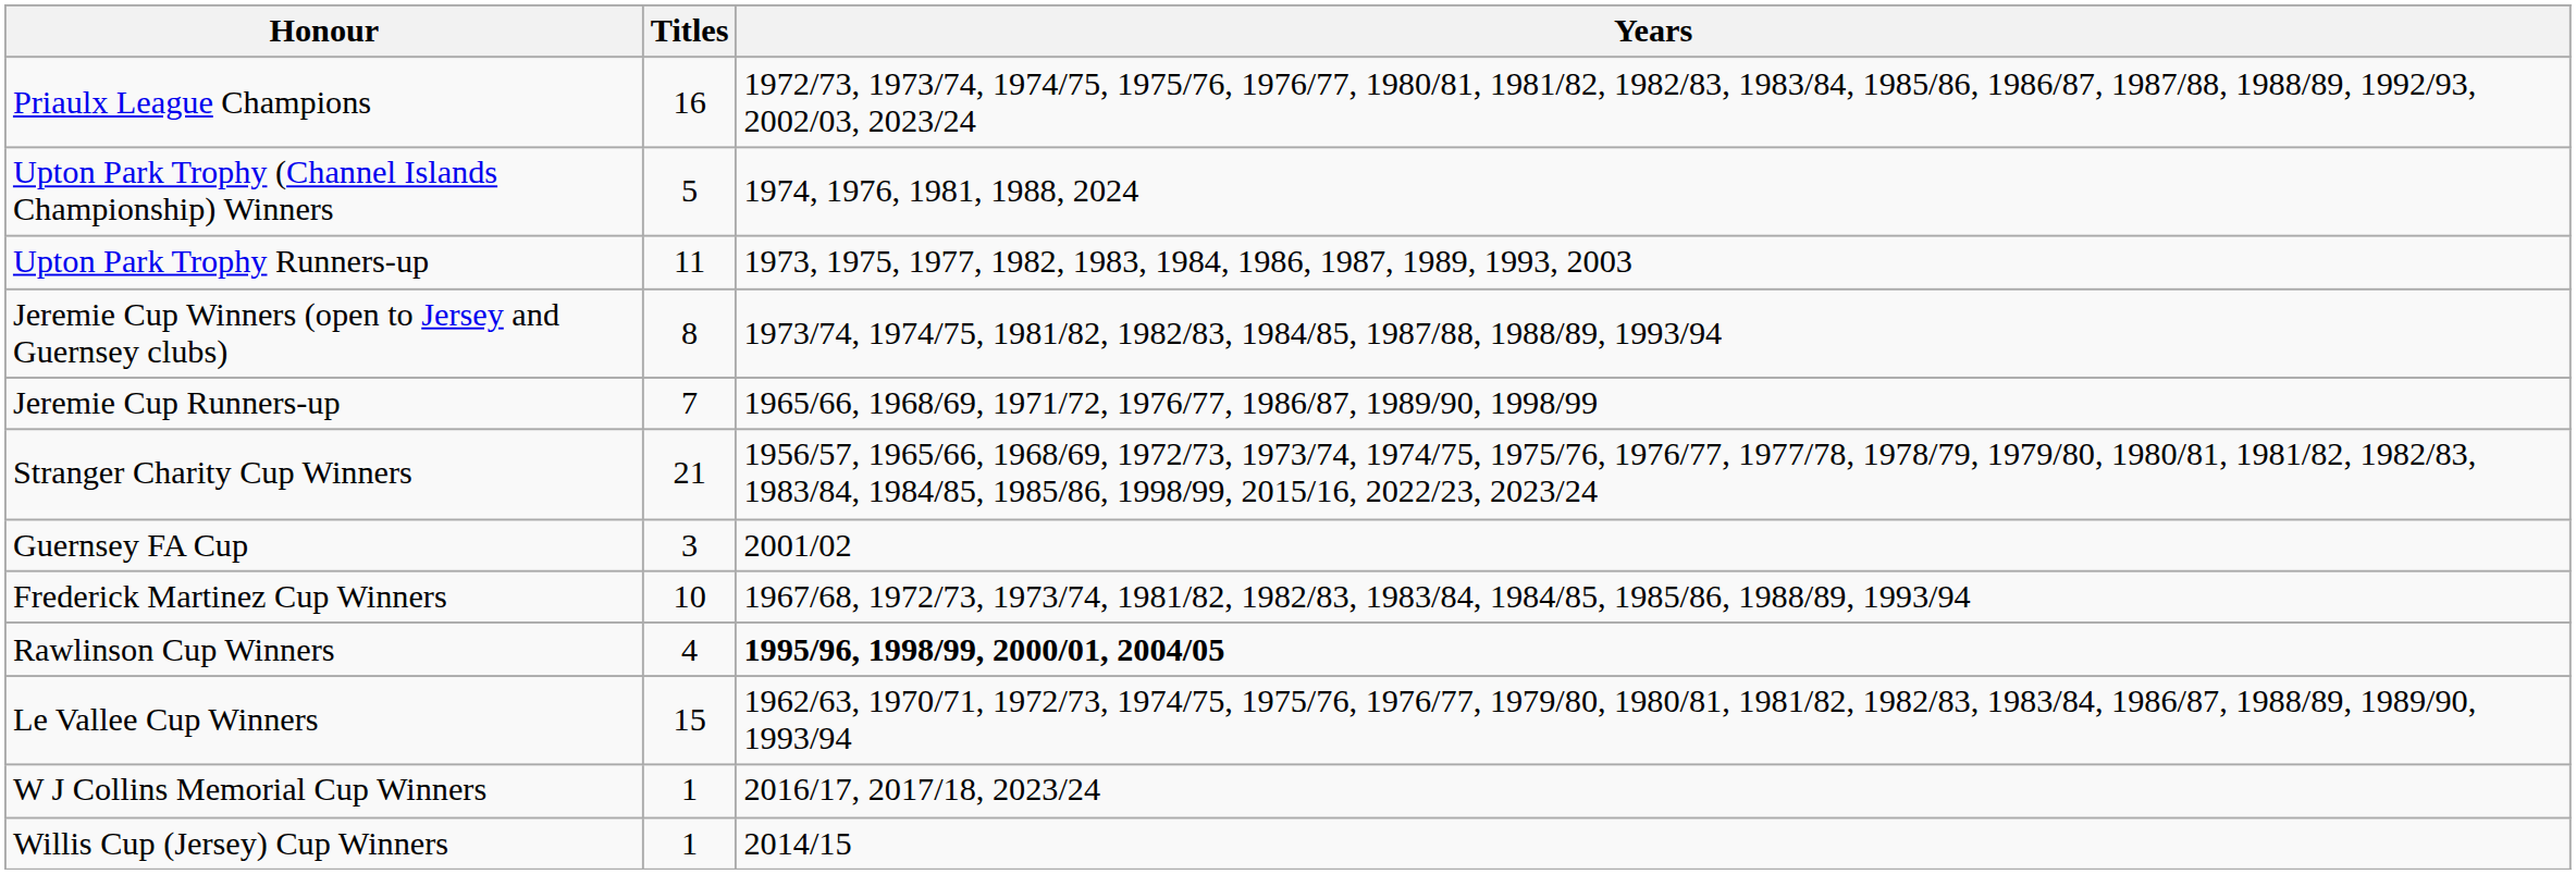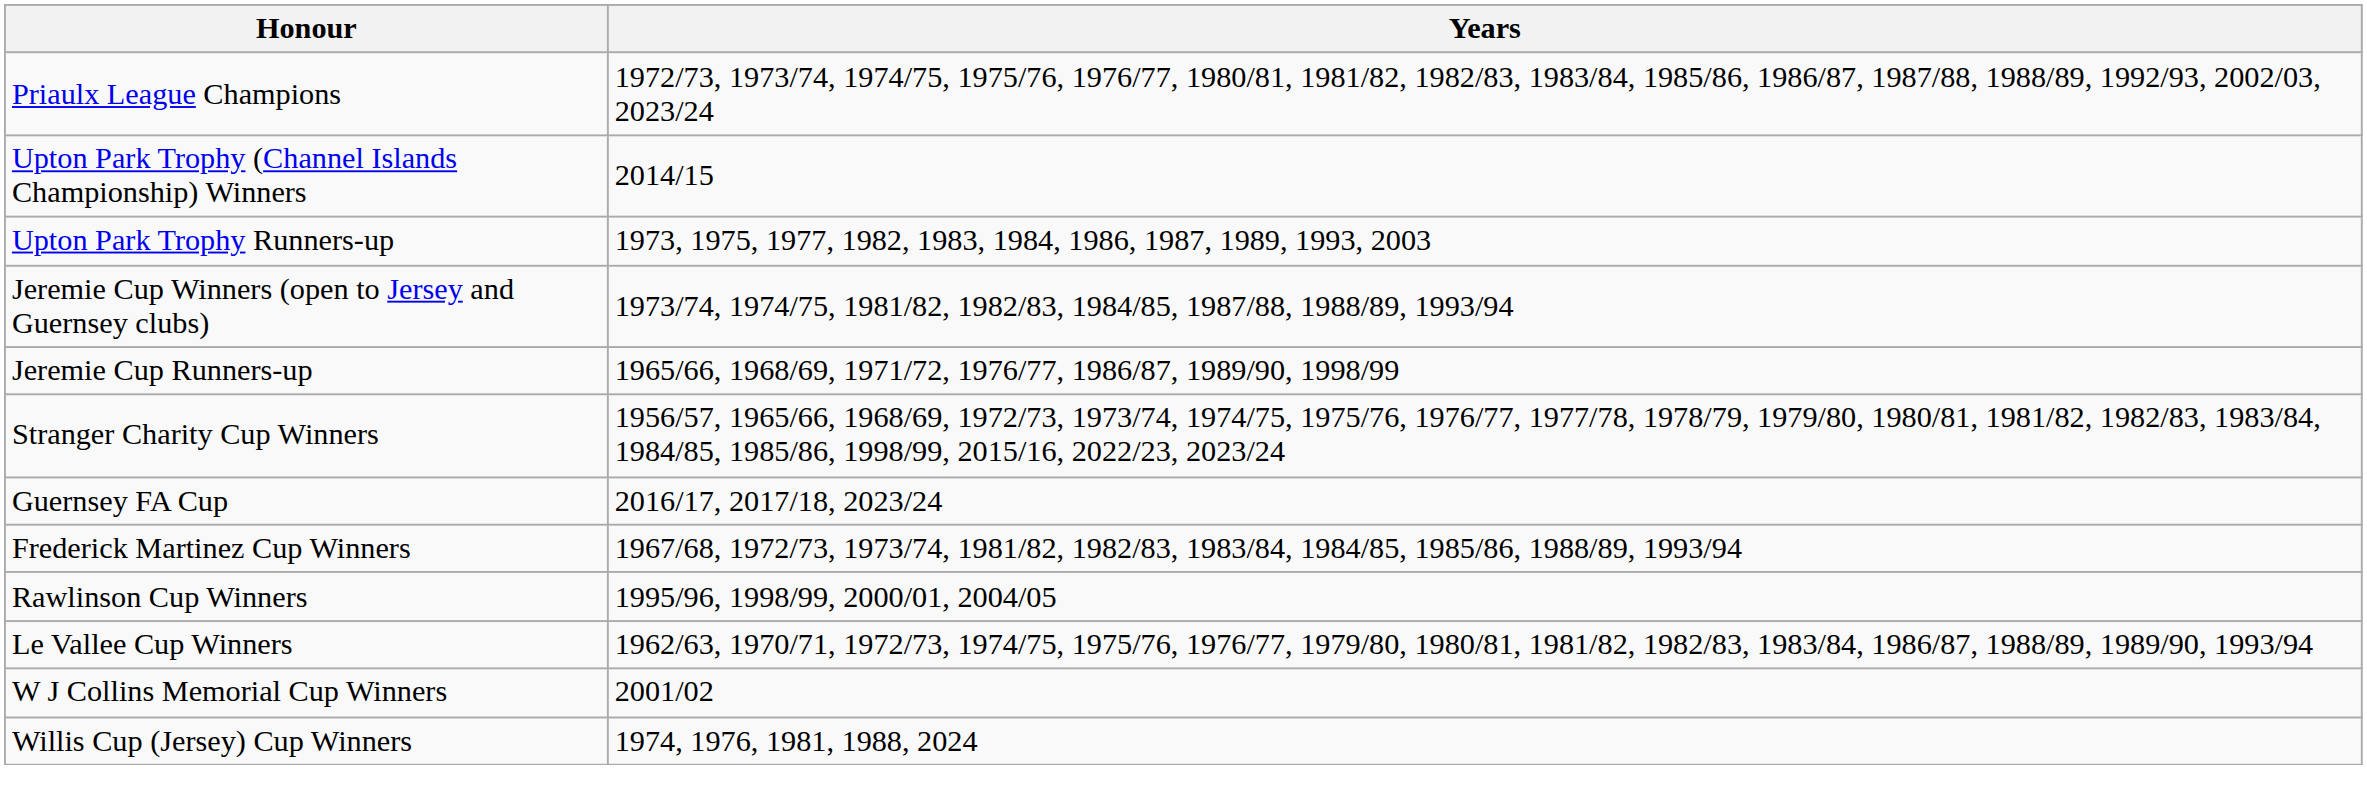 <table class="wikitable">
 <tr align=left>
 <th>Honour</th>
-<th>Titles</th>
 <th>Years</th>
 </tr>
 <tr>
 <td><a href='#'>Priaulx League</a> Champions</td>
-<td align=center>16</td>
 <td>1972/73, 1973/74, 1974/75, 1975/76, 1976/77, 1980/81, 1981/82, 1982/83, 1983/84, 1985/86, 1986/87, 1987/88, 1988/89, 1992/93, 2002/03, 2023/24</td>
 </tr>
 <tr>
 <td><a href='#'>Upton Park Trophy</a> (<a href='#'>Channel Islands</a> Championship) Winners</td>
-<td align=center>5</td>
-<td>1974, 1976, 1981, 1988, 2024</td>
+<td>2014/15</td>
 </tr>
 <tr>
 <td><a href='#'>Upton Park Trophy</a> Runners-up</td>
-<td align=center>11</td>
 <td>1973, 1975, 1977, 1982, 1983, 1984, 1986, 1987, 1989, 1993, 2003</td>
 </tr>
 <tr>
 <td>Jeremie Cup Winners (open to <a href='#'>Jersey</a> and Guernsey clubs)</td>
-<td align=center>8</td>
 <td>1973/74, 1974/75, 1981/82, 1982/83, 1984/85, 1987/88, 1988/89, 1993/94</td>
 </tr>
 <tr>
 <td>Jeremie Cup Runners-up</td>
-<td align=center>7</td>
 <td>1965/66, 1968/69, 1971/72, 1976/77, 1986/87, 1989/90, 1998/99</td>
 </tr>
 <tr>
 <td>Stranger Charity Cup Winners</td>
-<td align=center>21</td>
 <td>1956/57, 1965/66, 1968/69, 1972/73, 1973/74, 1974/75, 1975/76, 1976/77, 1977/78, 1978/79, 1979/80, 1980/81, 1981/82, 1982/83, 1983/84, 1984/85, 1985/86, 1998/99, 2015/16, 2022/23, 2023/24</td>
 </tr>
 <tr>
 <td>Guernsey FA Cup</td>
-<td align=center>3</td>
-<td>2001/02</td>
+<td>2016/17, 2017/18, 2023/24</td>
 </tr>
 <tr>
 <td>Frederick Martinez Cup Winners</td>
-<td align=center>10</td>
 <td>1967/68, 1972/73, 1973/74, 1981/82, 1982/83, 1983/84, 1984/85, 1985/86, 1988/89, 1993/94</td>
 </tr>
 <tr>
 <td>Rawlinson Cup Winners</td>
-<td align=center>4</td>
-<td><strong>1995/96, 1998/99, 2000/01, 2004/05</strong></td>
+<td>1995/96, 1998/99, 2000/01, 2004/05</td>
 </tr>
 <tr>
 <td>Le Vallee Cup Winners</td>
-<td align=center>15</td>
 <td>1962/63, 1970/71, 1972/73, 1974/75, 1975/76, 1976/77, 1979/80, 1980/81, 1981/82, 1982/83, 1983/84, 1986/87, 1988/89, 1989/90, 1993/94</td>
 </tr>
 <tr>
 <td>W J Collins Memorial Cup Winners</td>
-<td align=center>1</td>
-<td>2016/17, 2017/18, 2023/24</td>
+<td>2001/02</td>
 </tr>
 <tr>
 <td>Willis Cup (Jersey) Cup Winners</td>
-<td align=center>1</td>
-<td>2014/15</td>
+<td>1974, 1976, 1981, 1988, 2024</td>
 </tr>
 </table>
